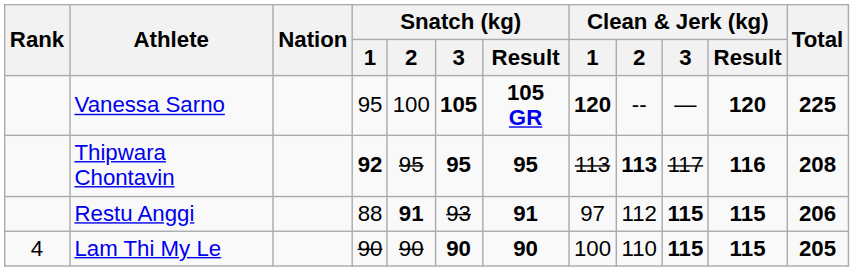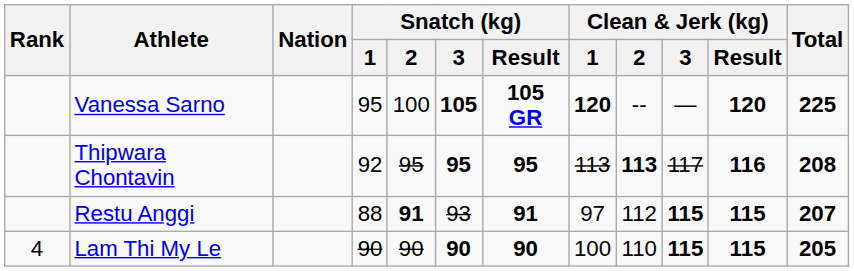 <table class="wikitable sortable" style="text-align:center;">
 <tr>
 <th rowspan=2>Rank</th>
 <th rowspan=2>Athlete</th>
 <th rowspan=2>Nation</th>
 <th colspan=4>Snatch (kg)</th>
 <th colspan=4>Clean & Jerk (kg)</th>
 <th rowspan=2>Total</th>
 </tr>
 <tr>
 <th>1</th>
 <th>2</th>
 <th>3</th>
 <th>Result</th>
 <th>1</th>
 <th>2</th>
 <th>3</th>
 <th>Result</th>
 </tr>
 <tr>
 <td></td>
 <td align=left><a href='#'>Vanessa Sarno</a></td>
 <td align=left></td>
 <td>95</td>
 <td>100</td>
 <td><strong>105</strong></td>
 <td><strong>105</strong> <strong><a href='#'>GR</a></strong></td>
 <td><strong>120</strong></td>
 <td>--</td>
 <td>—</td>
 <td><strong>120</strong></td>
 <td><strong>225</strong></td>
 </tr>
 <tr>
 <td></td>
 <td align=left><a href='#'>Thipwara Chontavin</a></td>
 <td align=left></td>
-<td><strong>92</strong></td>
+<td>92</td>
 <td><s>95</s></td>
 <td><strong>95</strong></td>
 <td><strong>95</strong></td>
 <td><s>113</s></td>
 <td><strong>113</strong></td>
 <td><s>117</s></td>
 <td><strong>116</strong></td>
 <td><strong>208</strong></td>
 </tr>
 <tr>
 <td></td>
 <td align=left><a href='#'>Restu Anggi</a></td>
 <td align=left></td>
 <td>88</td>
 <td><strong>91</strong></td>
 <td><s>93</s></td>
 <td><strong>91</strong></td>
 <td>97</td>
 <td>112</td>
 <td><strong>115</strong></td>
 <td><strong>115</strong></td>
-<td><strong>206</strong></td>
+<td><strong>207</strong></td>
 </tr>
 <tr>
 <td>4</td>
 <td align=left><a href='#'>Lam Thi My Le</a></td>
 <td align=left></td>
 <td><s>90</s></td>
 <td><s>90</s></td>
 <td><strong>90</strong></td>
 <td><strong>90</strong></td>
 <td>100</td>
 <td>110</td>
 <td><strong>115</strong></td>
 <td><strong>115</strong></td>
 <td><strong>205</strong></td>
 </tr>
 </table>
